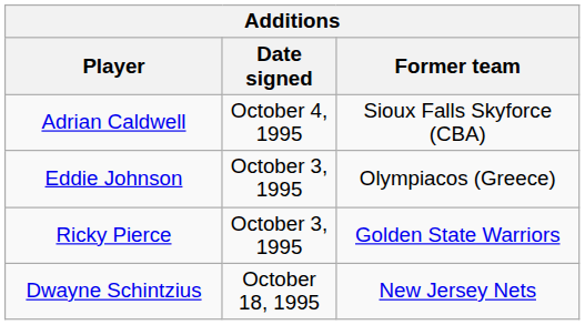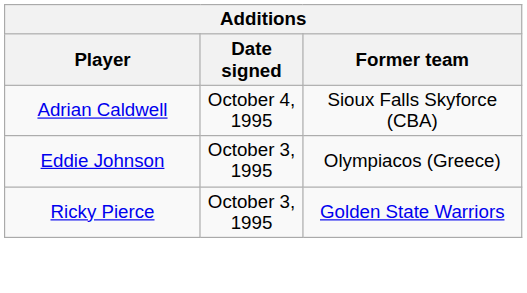 <table class="wikitable" style="text-align:center">
 <tr>
 <th colspan=3>Additions</th>
 </tr>
 <tr>
 <th style="width:160px">Player</th>
 <th style="width:80px">Date signed</th>
 <th style="width:180px">Former team</th>
 </tr>
 <tr>
 <td><a href='#'>Adrian Caldwell</a></td>
 <td>October 4, 1995</td>
 <td>Sioux Falls Skyforce (CBA)</td>
 </tr>
 <tr>
 <td><a href='#'>Eddie Johnson</a></td>
 <td>October 3, 1995</td>
 <td>Olympiacos (Greece)</td>
 </tr>
 <tr>
 <td><a href='#'>Ricky Pierce</a></td>
 <td>October 3, 1995</td>
 <td><a href='#'>Golden State Warriors</a></td>
 </tr>
-<tr>
-<td><a href='#'>Dwayne Schintzius</a></td>
-<td>October 18, 1995</td>
-<td><a href='#'>New Jersey Nets</a></td>
-</tr>
 </table>
